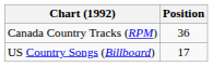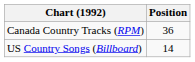 <table class="wikitable sortable">
 <tr>
 <th scope="col">Chart (1992)</th>
 <th scope="col">Position</th>
 </tr>
 <tr>
 <td>Canada Country Tracks (<em><a href='#'>RPM</a></em>)</td>
 <td align="center">36</td>
 </tr>
 <tr>
 <td>US <a href='#'>Country Songs</a> (<em><a href='#'>Billboard</a></em>)</td>
-<td align="center">17</td>
+<td align="center">14</td>
 </tr>
 </table>
